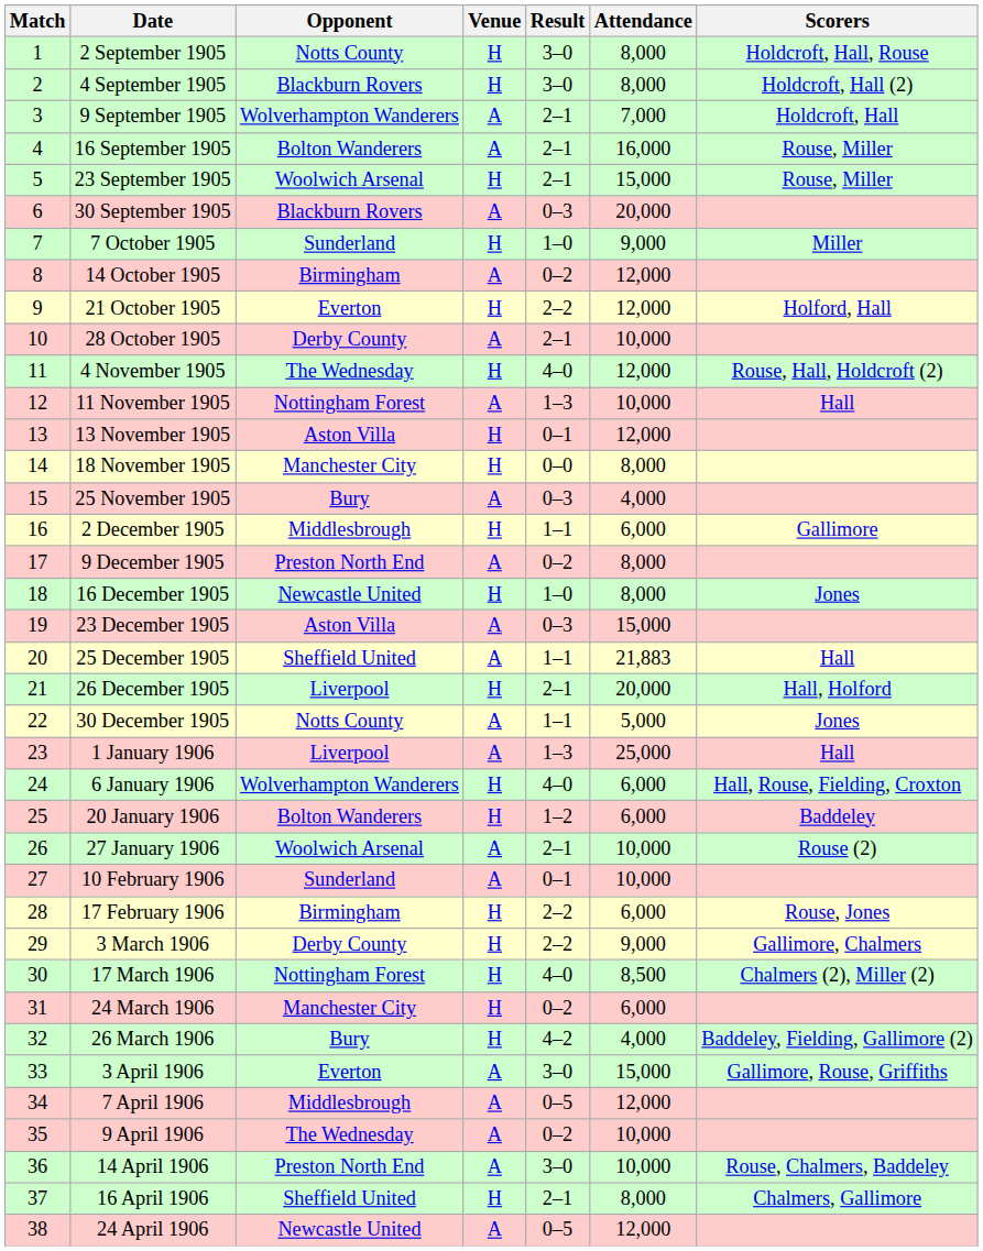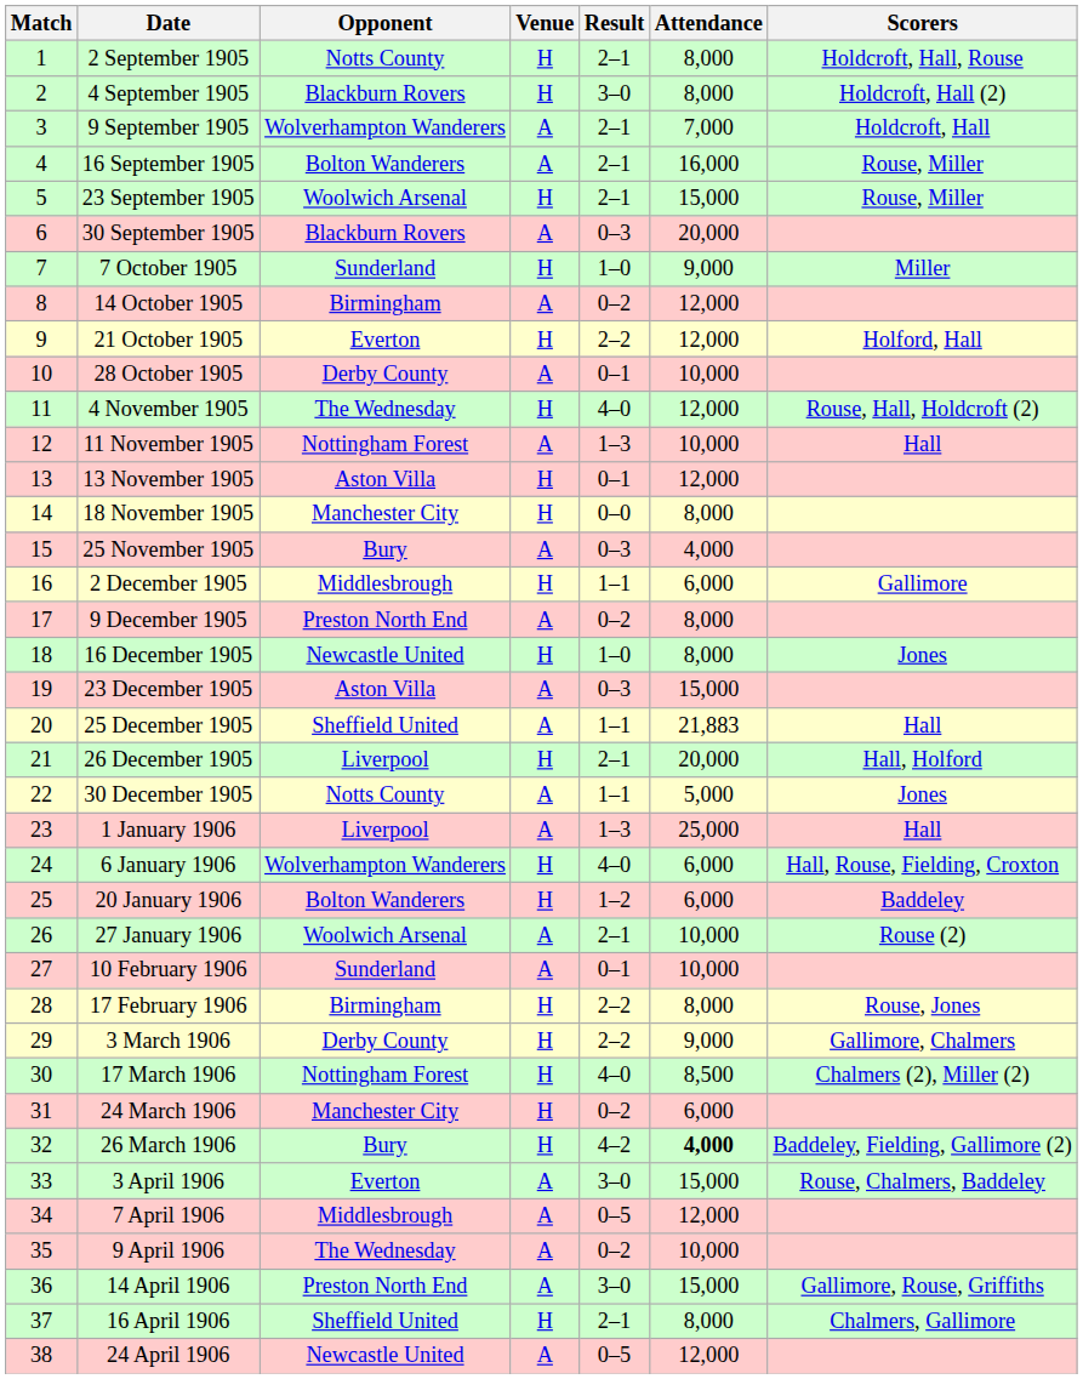 <table class="wikitable" style="font-size:100%; text-align:center">
 <tr>
 <th>Match</th>
 <th>Date</th>
 <th>Opponent</th>
 <th>Venue</th>
 <th>Result</th>
 <th>Attendance</th>
 <th>Scorers</th>
 </tr>
 <tr style="background-color: #CCFFCC;">
 <td>1</td>
 <td>2 September 1905</td>
 <td><a href='#'>Notts County</a></td>
 <td><a href='#'>H</a></td>
-<td>3–0</td>
+<td>2–1</td>
 <td>8,000</td>
 <td><a href='#'>Holdcroft</a>, <a href='#'>Hall</a>, <a href='#'>Rouse</a></td>
 </tr>
 <tr style="background-color: #CCFFCC;">
 <td>2</td>
 <td>4 September 1905</td>
 <td><a href='#'>Blackburn Rovers</a></td>
 <td><a href='#'>H</a></td>
 <td>3–0</td>
 <td>8,000</td>
 <td><a href='#'>Holdcroft</a>, <a href='#'>Hall</a> (2)</td>
 </tr>
 <tr style="background-color: #CCFFCC;">
 <td>3</td>
 <td>9 September 1905</td>
 <td><a href='#'>Wolverhampton Wanderers</a></td>
 <td><a href='#'>A</a></td>
 <td>2–1</td>
 <td>7,000</td>
 <td><a href='#'>Holdcroft</a>, <a href='#'>Hall</a></td>
 </tr>
 <tr style="background-color: #CCFFCC;">
 <td>4</td>
 <td>16 September 1905</td>
 <td><a href='#'>Bolton Wanderers</a></td>
 <td><a href='#'>A</a></td>
 <td>2–1</td>
 <td>16,000</td>
 <td><a href='#'>Rouse</a>, <a href='#'>Miller</a></td>
 </tr>
 <tr style="background-color: #CCFFCC;">
 <td>5</td>
 <td>23 September 1905</td>
 <td><a href='#'>Woolwich Arsenal</a></td>
 <td><a href='#'>H</a></td>
 <td>2–1</td>
 <td>15,000</td>
 <td><a href='#'>Rouse</a>, <a href='#'>Miller</a></td>
 </tr>
 <tr style="background-color: #FFCCCC;">
 <td>6</td>
 <td>30 September 1905</td>
 <td><a href='#'>Blackburn Rovers</a></td>
 <td><a href='#'>A</a></td>
 <td>0–3</td>
 <td>20,000</td>
 <td></td>
 </tr>
 <tr style="background-color: #CCFFCC;">
 <td>7</td>
 <td>7 October 1905</td>
 <td><a href='#'>Sunderland</a></td>
 <td><a href='#'>H</a></td>
 <td>1–0</td>
 <td>9,000</td>
 <td><a href='#'>Miller</a></td>
 </tr>
 <tr style="background-color: #FFCCCC;">
 <td>8</td>
 <td>14 October 1905</td>
 <td><a href='#'>Birmingham</a></td>
 <td><a href='#'>A</a></td>
 <td>0–2</td>
 <td>12,000</td>
 <td></td>
 </tr>
 <tr style="background-color: #FFFFCC;">
 <td>9</td>
 <td>21 October 1905</td>
 <td><a href='#'>Everton</a></td>
 <td><a href='#'>H</a></td>
 <td>2–2</td>
 <td>12,000</td>
 <td><a href='#'>Holford</a>, <a href='#'>Hall</a></td>
 </tr>
 <tr style="background-color: #FFCCCC;">
 <td>10</td>
 <td>28 October 1905</td>
 <td><a href='#'>Derby County</a></td>
 <td><a href='#'>A</a></td>
-<td>2–1</td>
+<td>0–1</td>
 <td>10,000</td>
 <td></td>
 </tr>
 <tr style="background-color: #CCFFCC;">
 <td>11</td>
 <td>4 November 1905</td>
 <td><a href='#'>The Wednesday</a></td>
 <td><a href='#'>H</a></td>
 <td>4–0</td>
 <td>12,000</td>
 <td><a href='#'>Rouse</a>, <a href='#'>Hall</a>, <a href='#'>Holdcroft</a> (2)</td>
 </tr>
 <tr style="background-color: #FFCCCC;">
 <td>12</td>
 <td>11 November 1905</td>
 <td><a href='#'>Nottingham Forest</a></td>
 <td><a href='#'>A</a></td>
 <td>1–3</td>
 <td>10,000</td>
 <td><a href='#'>Hall</a></td>
 </tr>
 <tr style="background-color: #FFCCCC;">
 <td>13</td>
 <td>13 November 1905</td>
 <td><a href='#'>Aston Villa</a></td>
 <td><a href='#'>H</a></td>
 <td>0–1</td>
 <td>12,000</td>
 <td></td>
 </tr>
 <tr style="background-color: #FFFFCC;">
 <td>14</td>
 <td>18 November 1905</td>
 <td><a href='#'>Manchester City</a></td>
 <td><a href='#'>H</a></td>
 <td>0–0</td>
 <td>8,000</td>
 <td></td>
 </tr>
 <tr style="background-color: #FFCCCC;">
 <td>15</td>
 <td>25 November 1905</td>
 <td><a href='#'>Bury</a></td>
 <td><a href='#'>A</a></td>
 <td>0–3</td>
 <td>4,000</td>
 <td></td>
 </tr>
 <tr style="background-color: #FFFFCC;">
 <td>16</td>
 <td>2 December 1905</td>
 <td><a href='#'>Middlesbrough</a></td>
 <td><a href='#'>H</a></td>
 <td>1–1</td>
 <td>6,000</td>
 <td><a href='#'>Gallimore</a></td>
 </tr>
 <tr style="background-color: #FFCCCC;">
 <td>17</td>
 <td>9 December 1905</td>
 <td><a href='#'>Preston North End</a></td>
 <td><a href='#'>A</a></td>
 <td>0–2</td>
 <td>8,000</td>
 <td></td>
 </tr>
 <tr style="background-color: #CCFFCC;">
 <td>18</td>
 <td>16 December 1905</td>
 <td><a href='#'>Newcastle United</a></td>
 <td><a href='#'>H</a></td>
 <td>1–0</td>
 <td>8,000</td>
 <td><a href='#'>Jones</a></td>
 </tr>
 <tr style="background-color: #FFCCCC;">
 <td>19</td>
 <td>23 December 1905</td>
 <td><a href='#'>Aston Villa</a></td>
 <td><a href='#'>A</a></td>
 <td>0–3</td>
 <td>15,000</td>
 <td></td>
 </tr>
 <tr style="background-color: #FFFFCC;">
 <td>20</td>
 <td>25 December 1905</td>
 <td><a href='#'>Sheffield United</a></td>
 <td><a href='#'>A</a></td>
 <td>1–1</td>
 <td>21,883</td>
 <td><a href='#'>Hall</a></td>
 </tr>
 <tr style="background-color: #CCFFCC;">
 <td>21</td>
 <td>26 December 1905</td>
 <td><a href='#'>Liverpool</a></td>
 <td><a href='#'>H</a></td>
 <td>2–1</td>
 <td>20,000</td>
 <td><a href='#'>Hall</a>, <a href='#'>Holford</a></td>
 </tr>
 <tr style="background-color: #FFFFCC;">
 <td>22</td>
 <td>30 December 1905</td>
 <td><a href='#'>Notts County</a></td>
 <td><a href='#'>A</a></td>
 <td>1–1</td>
 <td>5,000</td>
 <td><a href='#'>Jones</a></td>
 </tr>
 <tr style="background-color: #FFCCCC;">
 <td>23</td>
 <td>1 January 1906</td>
 <td><a href='#'>Liverpool</a></td>
 <td><a href='#'>A</a></td>
 <td>1–3</td>
 <td>25,000</td>
 <td><a href='#'>Hall</a></td>
 </tr>
 <tr style="background-color: #CCFFCC;">
 <td>24</td>
 <td>6 January 1906</td>
 <td><a href='#'>Wolverhampton Wanderers</a></td>
 <td><a href='#'>H</a></td>
 <td>4–0</td>
 <td>6,000</td>
 <td><a href='#'>Hall</a>, <a href='#'>Rouse</a>, <a href='#'>Fielding</a>, <a href='#'>Croxton</a></td>
 </tr>
 <tr style="background-color: #FFCCCC;">
 <td>25</td>
 <td>20 January 1906</td>
 <td><a href='#'>Bolton Wanderers</a></td>
 <td><a href='#'>H</a></td>
 <td>1–2</td>
 <td>6,000</td>
 <td><a href='#'>Baddeley</a></td>
 </tr>
 <tr style="background-color: #CCFFCC;">
 <td>26</td>
 <td>27 January 1906</td>
 <td><a href='#'>Woolwich Arsenal</a></td>
 <td><a href='#'>A</a></td>
 <td>2–1</td>
 <td>10,000</td>
 <td><a href='#'>Rouse</a> (2)</td>
 </tr>
 <tr style="background-color: #FFCCCC;">
 <td>27</td>
 <td>10 February 1906</td>
 <td><a href='#'>Sunderland</a></td>
 <td><a href='#'>A</a></td>
 <td>0–1</td>
 <td>10,000</td>
 <td></td>
 </tr>
 <tr style="background-color: #FFFFCC;">
 <td>28</td>
 <td>17 February 1906</td>
 <td><a href='#'>Birmingham</a></td>
 <td><a href='#'>H</a></td>
 <td>2–2</td>
-<td>6,000</td>
+<td>8,000</td>
 <td><a href='#'>Rouse</a>, <a href='#'>Jones</a></td>
 </tr>
 <tr style="background-color: #FFFFCC;">
 <td>29</td>
 <td>3 March 1906</td>
 <td><a href='#'>Derby County</a></td>
 <td><a href='#'>H</a></td>
 <td>2–2</td>
 <td>9,000</td>
 <td><a href='#'>Gallimore</a>, <a href='#'>Chalmers</a></td>
 </tr>
 <tr style="background-color: #CCFFCC;">
 <td>30</td>
 <td>17 March 1906</td>
 <td><a href='#'>Nottingham Forest</a></td>
 <td><a href='#'>H</a></td>
 <td>4–0</td>
 <td>8,500</td>
 <td><a href='#'>Chalmers</a> (2), <a href='#'>Miller</a> (2)</td>
 </tr>
 <tr style="background-color: #FFCCCC;">
 <td>31</td>
 <td>24 March 1906</td>
 <td><a href='#'>Manchester City</a></td>
 <td><a href='#'>H</a></td>
 <td>0–2</td>
 <td>6,000</td>
 <td></td>
 </tr>
 <tr style="background-color: #CCFFCC;">
 <td>32</td>
 <td>26 March 1906</td>
 <td><a href='#'>Bury</a></td>
 <td><a href='#'>H</a></td>
 <td>4–2</td>
-<td>4,000</td>
+<td><strong>4,000</strong></td>
 <td><a href='#'>Baddeley</a>, <a href='#'>Fielding</a>, <a href='#'>Gallimore</a> (2)</td>
 </tr>
 <tr style="background-color: #CCFFCC;">
 <td>33</td>
 <td>3 April 1906</td>
 <td><a href='#'>Everton</a></td>
 <td><a href='#'>A</a></td>
 <td>3–0</td>
 <td>15,000</td>
-<td><a href='#'>Gallimore</a>, <a href='#'>Rouse</a>, <a href='#'>Griffiths</a></td>
+<td><a href='#'>Rouse</a>, <a href='#'>Chalmers</a>, <a href='#'>Baddeley</a></td>
 </tr>
 <tr style="background-color: #FFCCCC;">
 <td>34</td>
 <td>7 April 1906</td>
 <td><a href='#'>Middlesbrough</a></td>
 <td><a href='#'>A</a></td>
 <td>0–5</td>
 <td>12,000</td>
 <td></td>
 </tr>
 <tr style="background-color: #FFCCCC;">
 <td>35</td>
 <td>9 April 1906</td>
 <td><a href='#'>The Wednesday</a></td>
 <td><a href='#'>A</a></td>
 <td>0–2</td>
 <td>10,000</td>
 <td></td>
 </tr>
 <tr style="background-color: #CCFFCC;">
 <td>36</td>
 <td>14 April 1906</td>
 <td><a href='#'>Preston North End</a></td>
 <td><a href='#'>A</a></td>
 <td>3–0</td>
-<td>10,000</td>
-<td><a href='#'>Rouse</a>, <a href='#'>Chalmers</a>, <a href='#'>Baddeley</a></td>
+<td>15,000</td>
+<td><a href='#'>Gallimore</a>, <a href='#'>Rouse</a>, <a href='#'>Griffiths</a></td>
 </tr>
 <tr style="background-color: #CCFFCC;">
 <td>37</td>
 <td>16 April 1906</td>
 <td><a href='#'>Sheffield United</a></td>
 <td><a href='#'>H</a></td>
 <td>2–1</td>
 <td>8,000</td>
 <td><a href='#'>Chalmers</a>, <a href='#'>Gallimore</a></td>
 </tr>
 <tr style="background-color: #FFCCCC;">
 <td>38</td>
 <td>24 April 1906</td>
 <td><a href='#'>Newcastle United</a></td>
 <td><a href='#'>A</a></td>
 <td>0–5</td>
 <td>12,000</td>
 <td></td>
 </tr>
 </table>
